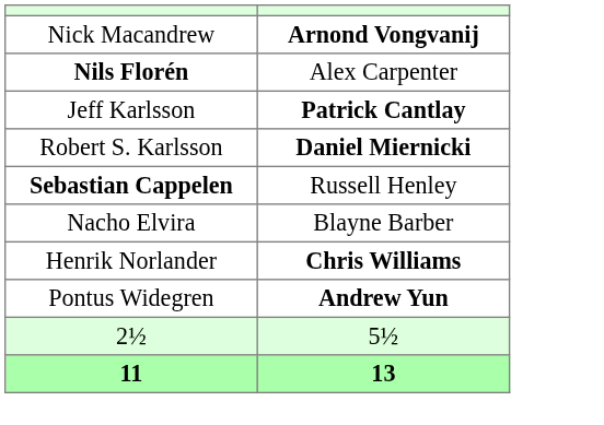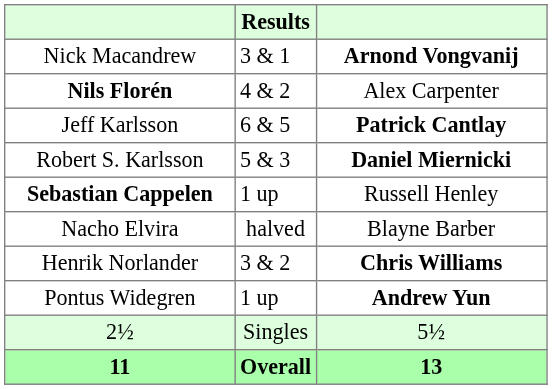 <table border="1" cellpadding="3" style="border-collapse:collapse; text-align:center;">
 <tr style="background:#ddffdd;">
 <th width=160></th>
+<th>Results</th>
 <th width=160></th>
 </tr>
 <tr>
 <td>Nick Macandrew</td>
+<td align=left> 3 & 1</td>
 <td><strong>Arnond Vongvanij</strong></td>
 </tr>
 <tr>
 <td><strong>Nils Florén</strong></td>
+<td align=left> 4 & 2</td>
 <td>Alex Carpenter</td>
 </tr>
 <tr>
 <td>Jeff Karlsson</td>
+<td align=left> 6 & 5</td>
 <td><strong>Patrick Cantlay</strong></td>
 </tr>
 <tr>
 <td>Robert S. Karlsson</td>
+<td align=left> 5 & 3</td>
 <td><strong>Daniel Miernicki</strong></td>
 </tr>
 <tr>
 <td><strong>Sebastian Cappelen</strong></td>
+<td align=left> 1 up</td>
 <td>Russell Henley</td>
 </tr>
 <tr>
 <td>Nacho Elvira</td>
+<td>halved</td>
 <td>Blayne Barber</td>
 </tr>
 <tr>
 <td>Henrik Norlander</td>
+<td align=left> 3 & 2</td>
 <td><strong>Chris Williams</strong></td>
 </tr>
 <tr>
 <td>Pontus Widegren</td>
+<td align=left> 1 up</td>
 <td><strong>Andrew Yun</strong></td>
 </tr>
 <tr style="background:#ddffdd;">
 <td>2½</td>
+<td>Singles</td>
 <td>5½</td>
 </tr>
 <tr style="background:#aaffaa;">
 <th>11</th>
+<th>Overall</th>
 <th>13</th>
 </tr>
 </table>
